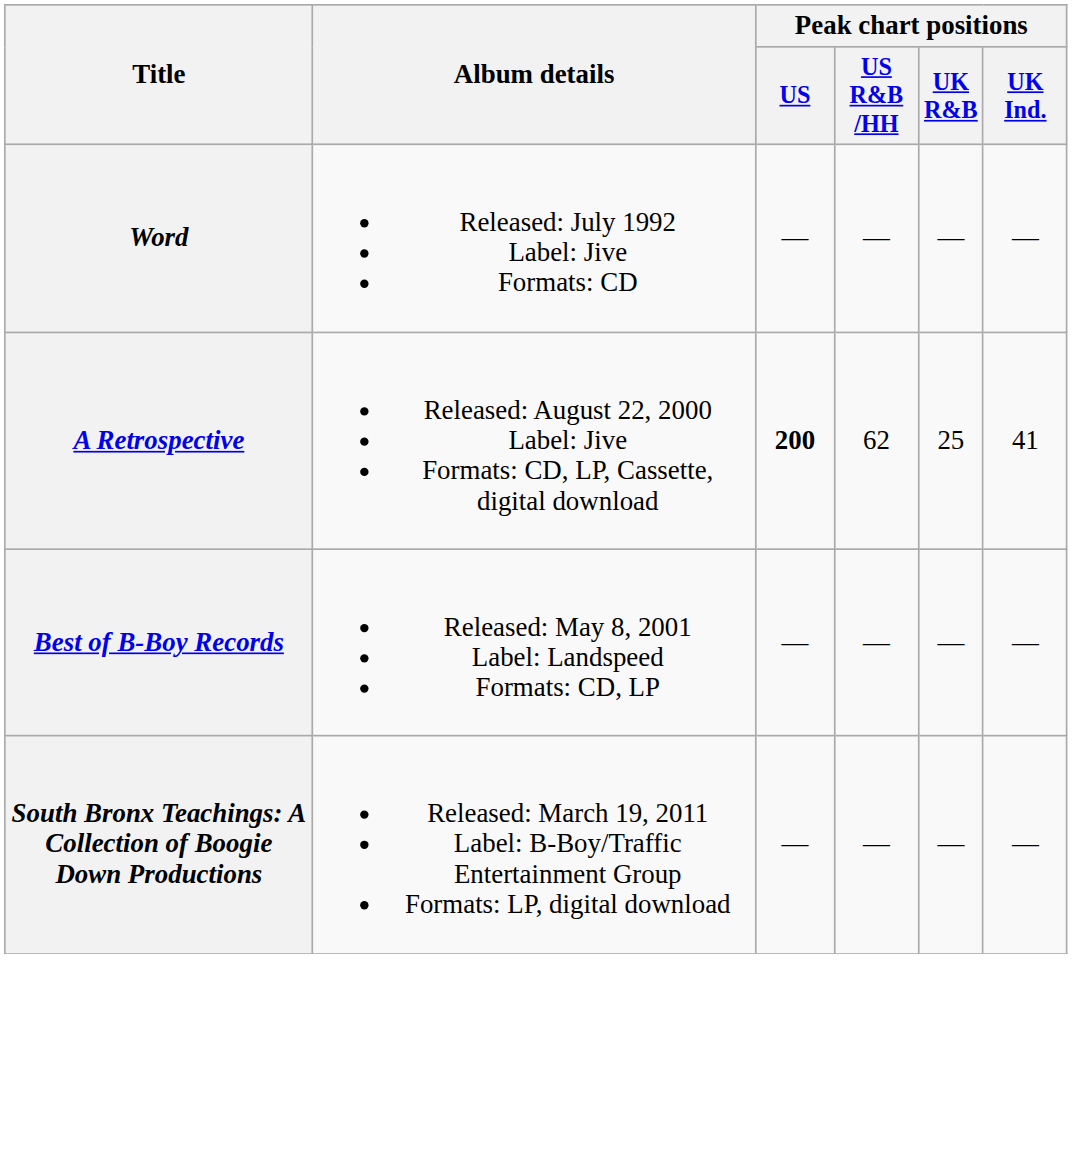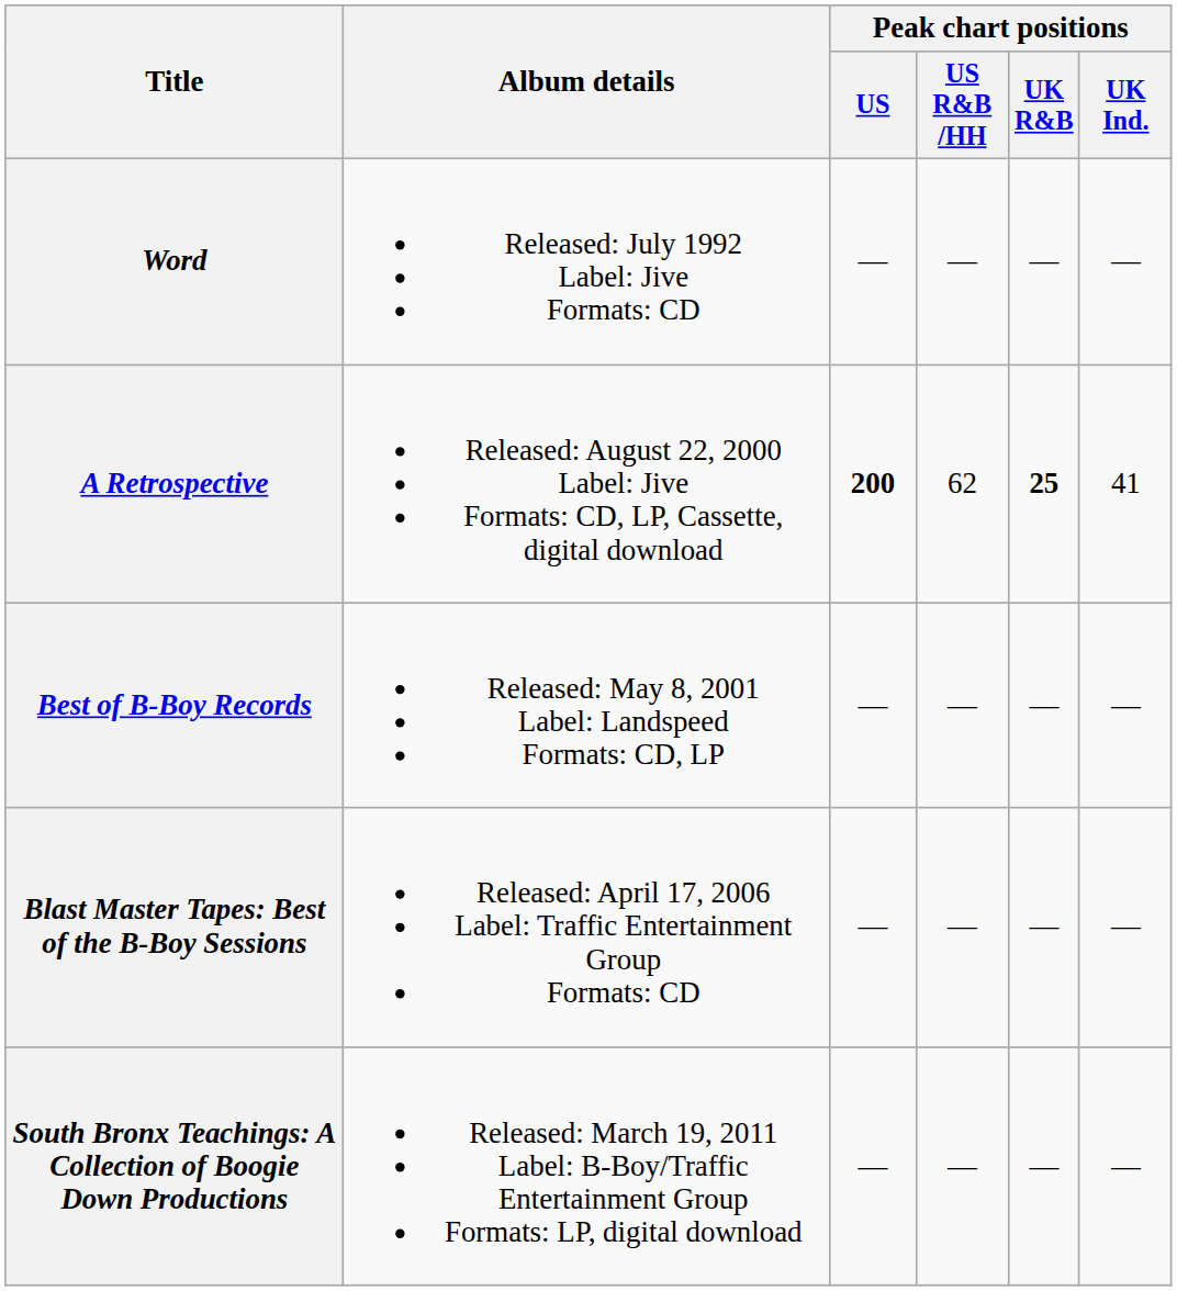 <table class="wikitable plainrowheaders" style="text-align:center;">
 <tr>
 <th scope="col" rowspan="2" style="width:11em;">Title</th>
 <th scope="col" rowspan="2" style="width:16em;">Album details</th>
 <th scope="col" colspan="4">Peak chart positions</th>
 </tr>
 <tr>
 <th scope="col" style="width:2.8em;font-size:90%;"><a href='#'>US</a><br></th>
 <th scope="col" style="width:3em;font-size:90%;"><a href='#'>US<br>R&B<br>/HH</a><br></th>
 <th style="width:2em;font-size:90%;"><a href='#'>UK<br>R&B</a><br></th>
 <th scope="col" style="width:3em;font-size:90%;"><a href='#'>UK Ind.</a><br></th>
 </tr>
 <tr>
 <th scope="row"><em>Word</em></th>
 <td><br><ul><li>Released: July 1992</li><li>Label: Jive</li><li>Formats: CD</li></ul></td>
 <td>—</td>
 <td>—</td>
 <td>—</td>
 <td>—</td>
 </tr>
 <tr>
 <th scope="row"><em><a href='#'>A Retrospective</a></em></th>
 <td><br><ul><li>Released: August 22, 2000</li><li>Label: Jive</li><li>Formats: CD, LP, Cassette, digital download</li></ul></td>
 <td><strong>200</strong></td>
 <td>62</td>
-<td>25</td>
+<td><strong>25</strong></td>
 <td>41</td>
 </tr>
 <tr>
 <th scope="row"><em><a href='#'>Best of B-Boy Records</a></em></th>
 <td><br><ul><li>Released: May 8, 2001</li><li>Label: Landspeed</li><li>Formats: CD, LP</li></ul></td>
+<td>—</td>
+<td>—</td>
+<td>—</td>
+<td>—</td>
+</tr>
+<tr>
+<th scope="row"><em>Blast Master Tapes: Best of the B-Boy Sessions</em></th>
+<td><br><ul><li>Released: April 17, 2006</li><li>Label: Traffic Entertainment Group</li><li>Formats: CD</li></ul></td>
 <td>—</td>
 <td>—</td>
 <td>—</td>
 <td>—</td>
 </tr>
 <tr>
 <th scope="row"><em>South Bronx Teachings: A Collection of Boogie Down Productions</em></th>
 <td><br><ul><li>Released: March 19, 2011</li><li>Label: B-Boy/Traffic Entertainment Group</li><li>Formats: LP, digital download</li></ul></td>
 <td>—</td>
 <td>—</td>
 <td>—</td>
 <td>—</td>
 </tr>
 </table>
